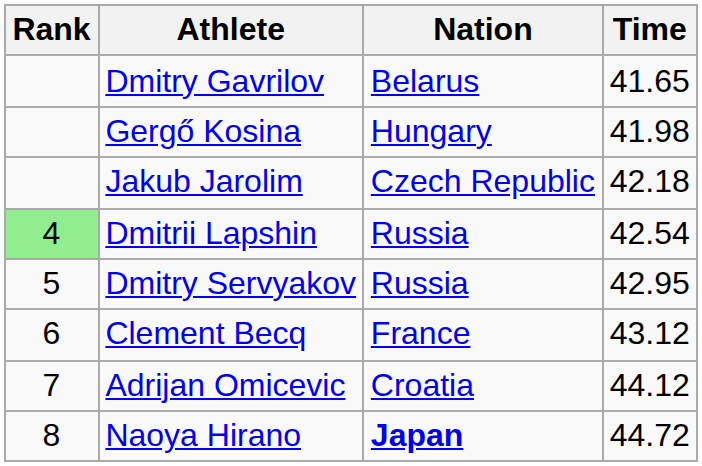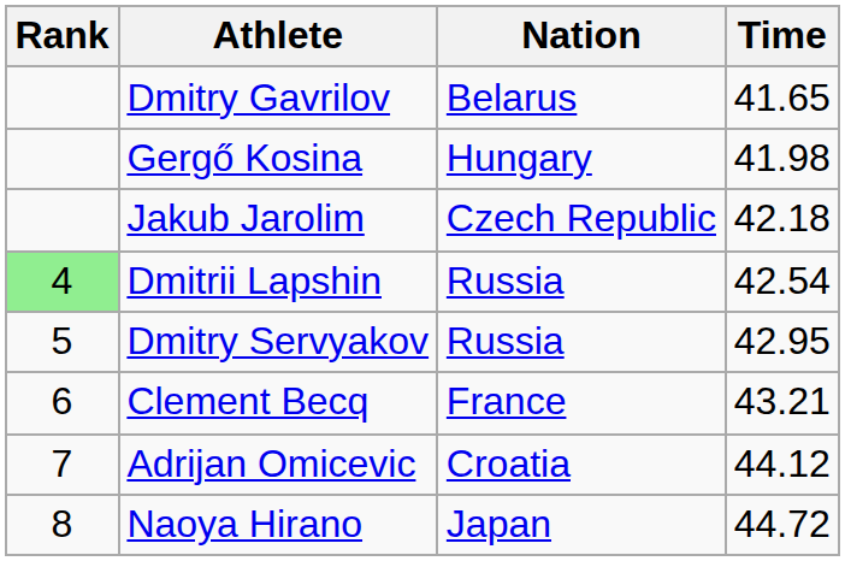 <table class="wikitable sortable" style="text-align:center">
 <tr>
 <th>Rank</th>
 <th>Athlete</th>
 <th>Nation</th>
 <th>Time</th>
 </tr>
 <tr>
 <td></td>
 <td align=left><a href='#'>Dmitry Gavrilov</a></td>
 <td align=left> <a href='#'>Belarus</a></td>
 <td>41.65</td>
 </tr>
 <tr>
 <td></td>
 <td align=left><a href='#'>Gergő Kosina</a></td>
 <td align=left> <a href='#'>Hungary</a></td>
 <td>41.98</td>
 </tr>
 <tr>
 <td></td>
 <td align=left><a href='#'>Jakub Jarolim</a></td>
 <td align=left> <a href='#'>Czech Republic</a></td>
 <td>42.18</td>
 </tr>
 <tr>
 <td style="background: lightgreen;">4</td>
 <td align=left><a href='#'>Dmitrii Lapshin</a></td>
 <td align=left> <a href='#'>Russia</a></td>
 <td>42.54</td>
 </tr>
 <tr>
 <td>5</td>
 <td align=left><a href='#'>Dmitry Servyakov</a></td>
 <td align=left> <a href='#'>Russia</a></td>
 <td>42.95</td>
 </tr>
 <tr>
 <td>6</td>
 <td align=left><a href='#'>Clement Becq</a></td>
 <td align=left> <a href='#'>France</a></td>
-<td>43.12</td>
+<td>43.21</td>
 </tr>
 <tr>
 <td>7</td>
 <td align=left><a href='#'>Adrijan Omicevic</a></td>
 <td align=left> <a href='#'>Croatia</a></td>
 <td>44.12</td>
 </tr>
 <tr>
 <td>8</td>
 <td align=left><a href='#'>Naoya Hirano</a></td>
-<td align=left><strong> <a href='#'>Japan</a></strong></td>
+<td align=left> <a href='#'>Japan</a></td>
 <td>44.72</td>
 </tr>
 </table>
